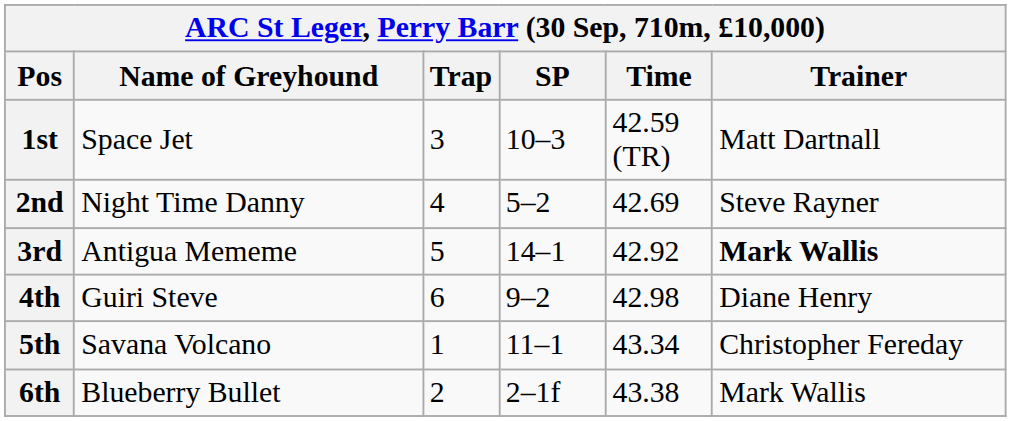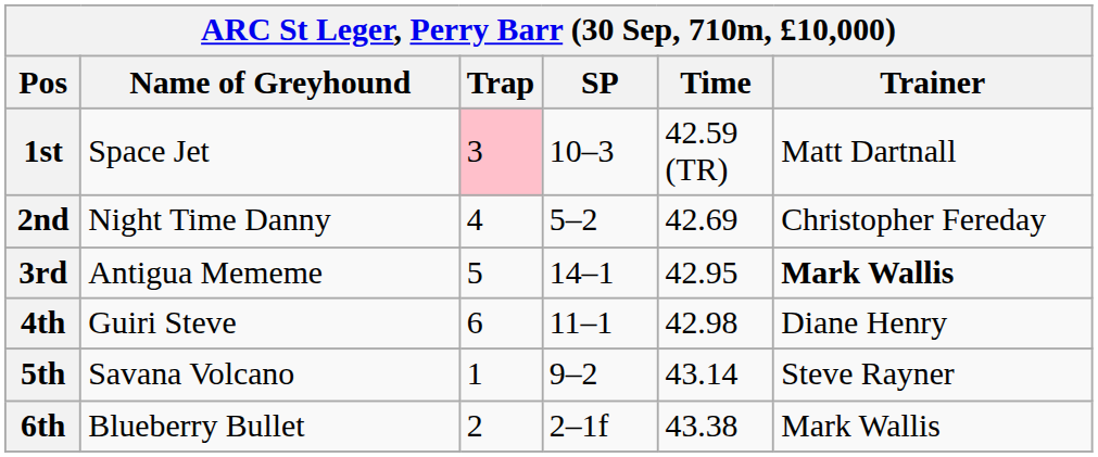 <table class="wikitable">
 <tr>
 <th colspan="6"><a href='#'>ARC St Leger</a>, <a href='#'>Perry Barr</a> (30 Sep, 710m, £10,000)</th>
 </tr>
 <tr>
 <th width=30>Pos</th>
 <th width=180>Name of Greyhound</th>
 <th width=30>Trap</th>
 <th width=50>SP</th>
 <th width=50>Time</th>
 <th width=150>Trainer</th>
 </tr>
 <tr>
 <th>1st</th>
 <td>Space Jet</td>
-<td>3</td>
+<td style="background: pink;">3</td>
 <td>10–3</td>
 <td>42.59 (TR)</td>
 <td>Matt Dartnall</td>
 </tr>
 <tr>
 <th>2nd</th>
 <td>Night Time Danny</td>
 <td>4</td>
 <td>5–2</td>
 <td>42.69</td>
-<td>Steve Rayner</td>
+<td>Christopher Fereday</td>
 </tr>
 <tr>
 <th>3rd</th>
 <td>Antigua Mememe</td>
 <td>5</td>
 <td>14–1</td>
-<td>42.92</td>
+<td>42.95</td>
 <td><strong>Mark Wallis</strong></td>
 </tr>
 <tr>
 <th>4th</th>
 <td>Guiri Steve</td>
 <td>6</td>
-<td>9–2</td>
+<td>11–1</td>
 <td>42.98</td>
 <td>Diane Henry</td>
 </tr>
 <tr>
 <th>5th</th>
 <td>Savana Volcano</td>
 <td>1</td>
-<td>11–1</td>
-<td>43.34</td>
-<td>Christopher Fereday</td>
+<td>9–2</td>
+<td>43.14</td>
+<td>Steve Rayner</td>
 </tr>
 <tr>
 <th>6th</th>
 <td>Blueberry Bullet</td>
 <td>2</td>
 <td>2–1f</td>
 <td>43.38</td>
 <td>Mark Wallis</td>
 </tr>
 </table>
